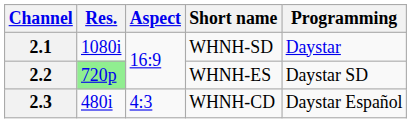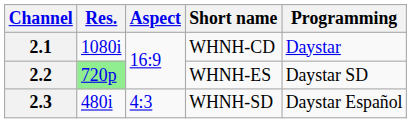 <table class="wikitable">
 <tr>
 <th scope = "col"><a href='#'>Channel</a></th>
 <th scope = "col"><a href='#'>Res.</a></th>
 <th scope = "col"><a href='#'>Aspect</a></th>
 <th scope = "col">Short name</th>
 <th scope = "col">Programming</th>
 </tr>
 <tr>
 <th scope = "row">2.1</th>
 <td rowspan=1><a href='#'>1080i</a></td>
 <td rowspan=2><a href='#'>16:9</a></td>
-<td>WHNH-SD</td>
+<td>WHNH-CD</td>
 <td><a href='#'>Daystar</a></td>
 </tr>
 <tr>
 <th scope = "row">2.2</th>
 <td rowspan=1 style="background: lightgreen;"><a href='#'>720p</a></td>
 <td>WHNH-ES</td>
 <td>Daystar SD</td>
 </tr>
 <tr>
 <th scope = "row">2.3</th>
 <td><a href='#'>480i</a></td>
 <td rowspan=2><a href='#'>4:3</a></td>
-<td>WHNH-CD</td>
+<td>WHNH-SD</td>
 <td>Daystar Español</td>
 </tr>
 </table>
